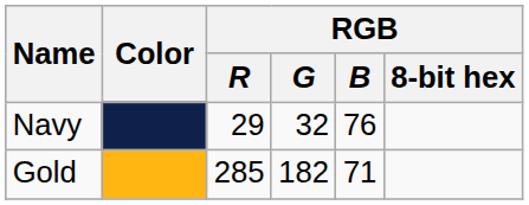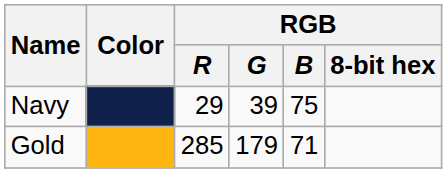 <table class="wikitable" style="text-align: right">
 <tr>
 <th rowspan="2" style="text-align:center">Name</th>
 <th rowspan="2" style="width:3em; min-width:3em">Color</th>
 <th colspan="4" style="text-align:center">RGB</th>
 </tr>
 <tr>
 <th style="text-align:center"><em>R</em></th>
 <th style="text-align:center"><em>G</em></th>
 <th style="text-align:center"><em>B</em></th>
 <th style="text-align:center">8-bit hex</th>
 </tr>
 <tr>
 <td style="text-align:left">Navy</td>
 <td style="background:#0F204B" title="#0F204B"></td>
 <td>29</td>
-<td>32</td>
-<td>76</td>
+<td>39</td>
+<td>75</td>
 <td></td>
 </tr>
 <tr>
 <td style="text-align:left">Gold</td>
 <td style="background:#FFB612" title="#FFB612"></td>
 <td>285</td>
-<td>182</td>
+<td>179</td>
 <td>71</td>
 <td></td>
 </tr>
 </table>
